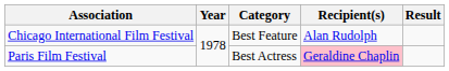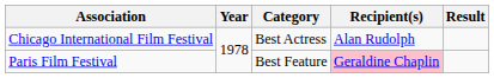 <table class="wikitable sortable">
 <tr>
 <th>Association</th>
 <th>Year</th>
 <th>Category</th>
 <th>Recipient(s)</th>
 <th>Result</th>
 </tr>
 <tr>
 <td><a href='#'>Chicago International Film Festival</a></td>
 <td rowspan="2">1978</td>
-<td>Best Feature</td>
+<td>Best Actress</td>
 <td><a href='#'>Alan Rudolph</a></td>
 <td></td>
 </tr>
 <tr>
 <td><a href='#'>Paris Film Festival</a></td>
-<td>Best Actress</td>
+<td>Best Feature</td>
 <td style="background: pink;"><a href='#'>Geraldine Chaplin</a></td>
 <td></td>
 </tr>
 </table>
